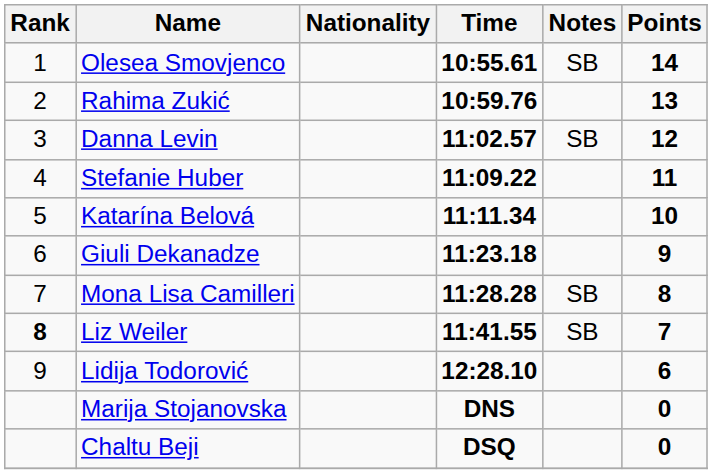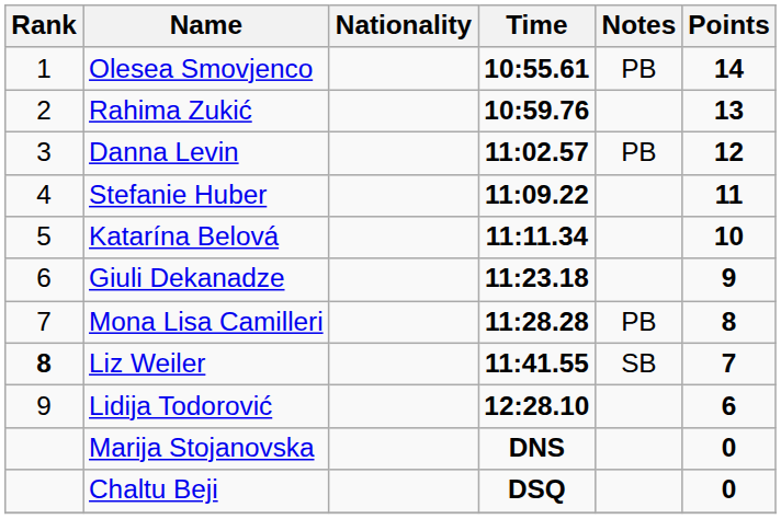 <table class="wikitable sortable" style="text-align:center">
 <tr>
 <th>Rank</th>
 <th>Name</th>
 <th>Nationality</th>
 <th>Time</th>
 <th>Notes</th>
 <th>Points</th>
 </tr>
 <tr>
 <td>1</td>
 <td align=left><a href='#'>Olesea Smovjenco</a></td>
 <td align=left></td>
 <td><strong>10:55.61</strong></td>
-<td>SB</td>
+<td>PB</td>
 <td><strong>14</strong></td>
 </tr>
 <tr>
 <td>2</td>
 <td align=left><a href='#'>Rahima Zukić</a></td>
 <td align=left></td>
 <td><strong>10:59.76</strong></td>
 <td></td>
 <td><strong>13</strong></td>
 </tr>
 <tr>
 <td>3</td>
 <td align=left><a href='#'>Danna Levin</a></td>
 <td align=left></td>
 <td><strong>11:02.57</strong></td>
-<td>SB</td>
+<td>PB</td>
 <td><strong>12</strong></td>
 </tr>
 <tr>
 <td>4</td>
 <td align=left><a href='#'>Stefanie Huber</a></td>
 <td align=left></td>
 <td><strong>11:09.22 </strong></td>
 <td></td>
 <td><strong>11</strong></td>
 </tr>
 <tr>
 <td>5</td>
 <td align=left><a href='#'>Katarína Belová</a></td>
 <td align=left></td>
 <td><strong>11:11.34</strong></td>
 <td></td>
 <td><strong>10</strong></td>
 </tr>
 <tr>
 <td>6</td>
 <td align=left><a href='#'>Giuli Dekanadze</a></td>
 <td align=left></td>
 <td><strong>11:23.18</strong></td>
 <td></td>
 <td><strong>9</strong></td>
 </tr>
 <tr>
 <td>7</td>
 <td align=left><a href='#'>Mona Lisa Camilleri</a></td>
 <td align=left></td>
 <td><strong>11:28.28</strong></td>
-<td>SB</td>
+<td>PB</td>
 <td><strong>8</strong></td>
 </tr>
 <tr>
 <td><strong>8</strong></td>
 <td align=left><a href='#'>Liz Weiler</a></td>
 <td align=left></td>
 <td><strong>11:41.55</strong></td>
 <td>SB</td>
 <td><strong>7</strong></td>
 </tr>
 <tr>
 <td>9</td>
 <td align=left><a href='#'>Lidija Todorović</a></td>
 <td align=left></td>
 <td><strong>12:28.10</strong></td>
 <td></td>
 <td><strong>6</strong></td>
 </tr>
 <tr>
 <td></td>
 <td align=left><a href='#'>Marija Stojanovska</a></td>
 <td align=left></td>
 <td><strong>DNS</strong></td>
 <td></td>
 <td><strong>0</strong></td>
 </tr>
 <tr>
 <td></td>
 <td align=left><a href='#'>Chaltu Beji</a></td>
 <td align=left></td>
 <td><strong>DSQ </strong></td>
 <td></td>
 <td><strong>0</strong></td>
 </tr>
 <tr>
 </tr>
 </table>
